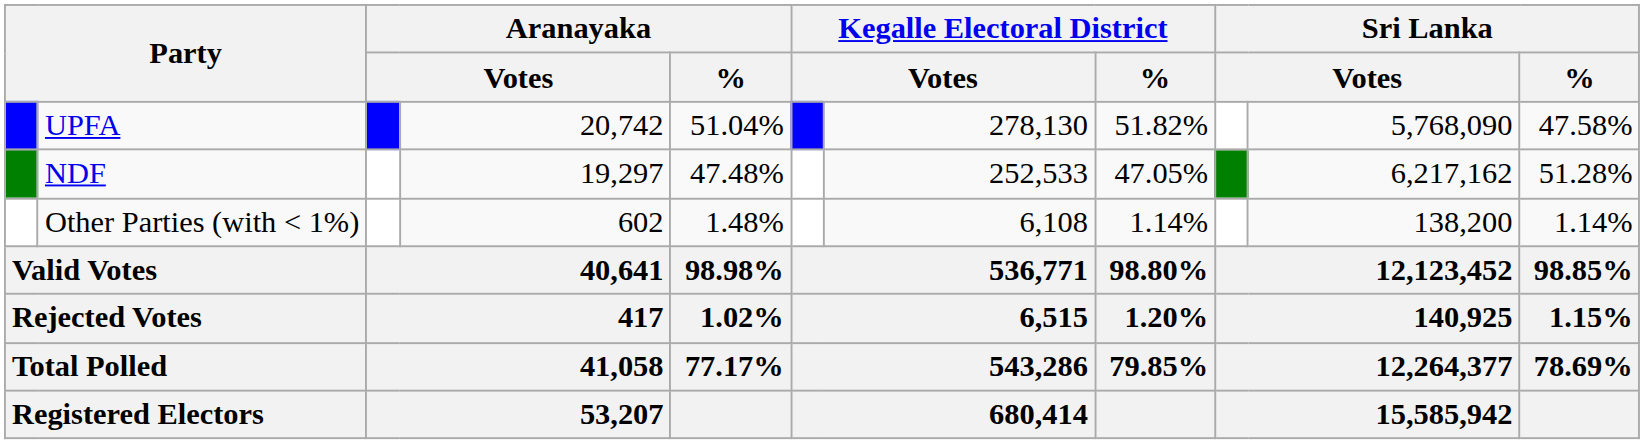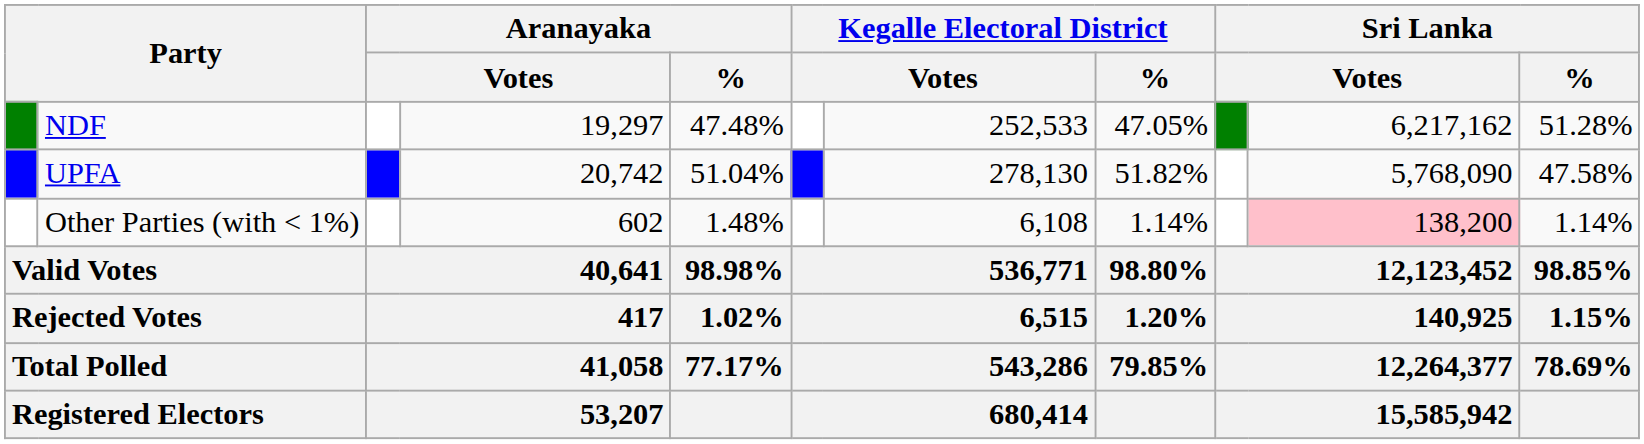 <table class="wikitable">
 <tr>
 <th colspan="2" width="144px"rowspan="2">Party</th>
 <th colspan="3" width="216px">Aranayaka</th>
 <th colspan="3" width="216px"><a href='#'>Kegalle Electoral District</a></th>
 <th colspan="3" width="216px">Sri Lanka</th>
 </tr>
 <tr>
 <th colspan="2" width="144px">Votes</th>
 <th>%</th>
 <th colspan="2" width="144px">Votes</th>
 <th>%</th>
 <th colspan="2" width="144px">Votes</th>
 <th>%</th>
 </tr>
 <tr>
+<td style="background-color:green;" width="10px"></td>
+<td style="text-align:left;"><a href='#'>NDF</a></td>
+<td style="background-color:white;" width="10px"></td>
+<td style="text-align:right;">19,297</td>
+<td style="text-align:right;">47.48%</td>
+<td style="background-color:white;" width="10px"></td>
+<td style="text-align:right;">252,533</td>
+<td style="text-align:right;">47.05%</td>
+<td style="background-color:green;" width="10px"></td>
+<td style="text-align:right;">6,217,162</td>
+<td style="text-align:right;">51.28%</td>
+</tr>
+<tr>
 <td style="background-color:blue;" width="10px"></td>
 <td style="text-align:left;"><a href='#'>UPFA</a></td>
 <td style="background-color:blue;" width="10px"></td>
 <td style="text-align:right;">20,742</td>
 <td style="text-align:right;">51.04%</td>
 <td style="background-color:blue;" width="10px"></td>
 <td style="text-align:right;">278,130</td>
 <td style="text-align:right;">51.82%</td>
 <td style="background-color:white;" width="10px"></td>
 <td style="text-align:right;">5,768,090</td>
 <td style="text-align:right;">47.58%</td>
 </tr>
 <tr>
-<td style="background-color:green;" width="10px"></td>
-<td style="text-align:left;"><a href='#'>NDF</a></td>
-<td style="background-color:white;" width="10px"></td>
-<td style="text-align:right;">19,297</td>
-<td style="text-align:right;">47.48%</td>
-<td style="background-color:white;" width="10px"></td>
-<td style="text-align:right;">252,533</td>
-<td style="text-align:right;">47.05%</td>
-<td style="background-color:green;" width="10px"></td>
-<td style="text-align:right;">6,217,162</td>
-<td style="text-align:right;">51.28%</td>
-</tr>
-<tr>
 <td style="background-color:white;" width="10px"></td>
 <td style="text-align:left;">Other Parties (with < 1%)</td>
 <td style="background-color:white;" width="10px"></td>
 <td style="text-align:right;">602</td>
 <td style="text-align:right;">1.48%</td>
 <td style="background-color:white;" width="10px"></td>
 <td style="text-align:right;">6,108</td>
 <td style="text-align:right;">1.14%</td>
 <td style="background-color:white;" width="10px"></td>
-<td style="text-align:right;">138,200</td>
+<td style="background: pink; text-align:right;">138,200</td>
 <td style="text-align:right;">1.14%</td>
 </tr>
 <tr>
 <th colspan="2" width="144px"style="text-align:left;">Valid Votes</th>
 <th style="text-align:right;"colspan="2" width="144px">40,641</th>
 <th style="text-align:right;">98.98%</th>
 <th style="text-align:right;"colspan="2" width="144px">536,771</th>
 <th style="text-align:right;">98.80%</th>
 <th style="text-align:right;"colspan="2" width="144px">12,123,452</th>
 <th style="text-align:right;">98.85%</th>
 </tr>
 <tr>
 <th colspan="2" width="144px"style="text-align:left;">Rejected Votes</th>
 <th style="text-align:right;"colspan="2" width="144px">417</th>
 <th style="text-align:right;">1.02%</th>
 <th style="text-align:right;"colspan="2" width="144px">6,515</th>
 <th style="text-align:right;">1.20%</th>
 <th style="text-align:right;"colspan="2" width="144px">140,925</th>
 <th style="text-align:right;">1.15%</th>
 </tr>
 <tr>
 <th colspan="2" width="144px"style="text-align:left;">Total Polled</th>
 <th style="text-align:right;"colspan="2" width="144px">41,058</th>
 <th style="text-align:right;">77.17%</th>
 <th style="text-align:right;"colspan="2" width="144px">543,286</th>
 <th style="text-align:right;">79.85%</th>
 <th style="text-align:right;"colspan="2" width="144px">12,264,377</th>
 <th style="text-align:right;">78.69%</th>
 </tr>
 <tr>
 <th colspan="2" width="144px"style="text-align:left;">Registered Electors</th>
 <th style="text-align:right;"colspan="2" width="144px">53,207</th>
 <th></th>
 <th style="text-align:right;"colspan="2" width="144px">680,414</th>
 <th></th>
 <th style="text-align:right;"colspan="2" width="144px">15,585,942</th>
 <th></th>
 </tr>
 </table>
